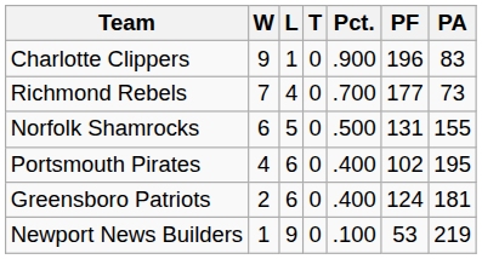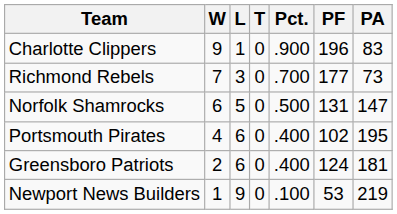 <table class="wikitable">
 <tr>
 <th>Team</th>
 <th>W</th>
 <th>L</th>
 <th>T</th>
 <th>Pct.</th>
 <th>PF</th>
 <th>PA</th>
 </tr>
 <tr align="center">
 <td align="left">Charlotte Clippers</td>
 <td>9</td>
 <td>1</td>
 <td>0</td>
 <td>.900</td>
 <td>196</td>
 <td>83</td>
 </tr>
 <tr align="center">
 <td align="left">Richmond Rebels</td>
 <td>7</td>
-<td>4</td>
+<td>3</td>
 <td>0</td>
 <td>.700</td>
 <td>177</td>
 <td>73</td>
 </tr>
 <tr align="center">
 <td align="left">Norfolk Shamrocks</td>
 <td>6</td>
 <td>5</td>
 <td>0</td>
 <td>.500</td>
 <td>131</td>
-<td>155</td>
+<td>147</td>
 </tr>
 <tr align="center">
 <td align="left">Portsmouth Pirates</td>
 <td>4</td>
 <td>6</td>
 <td>0</td>
 <td>.400</td>
 <td>102</td>
 <td>195</td>
 </tr>
 <tr align="center">
 <td align="left">Greensboro Patriots</td>
 <td>2</td>
 <td>6</td>
 <td>0</td>
 <td>.400</td>
 <td>124</td>
 <td>181</td>
 </tr>
 <tr align="center">
 <td align="left">Newport News Builders</td>
 <td>1</td>
 <td>9</td>
 <td>0</td>
 <td>.100</td>
 <td>53</td>
 <td>219</td>
 </tr>
 </table>
